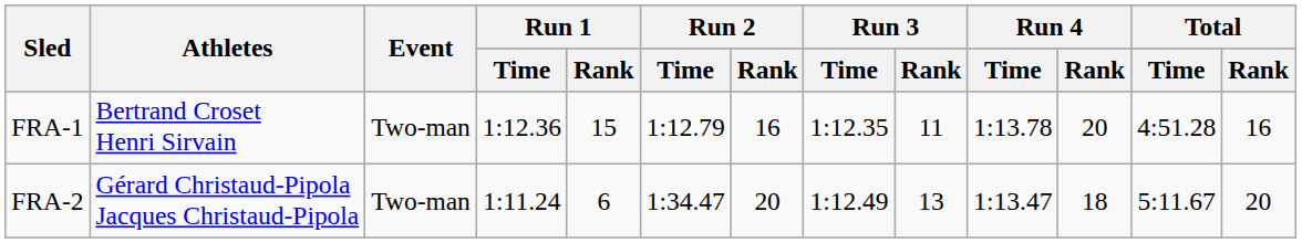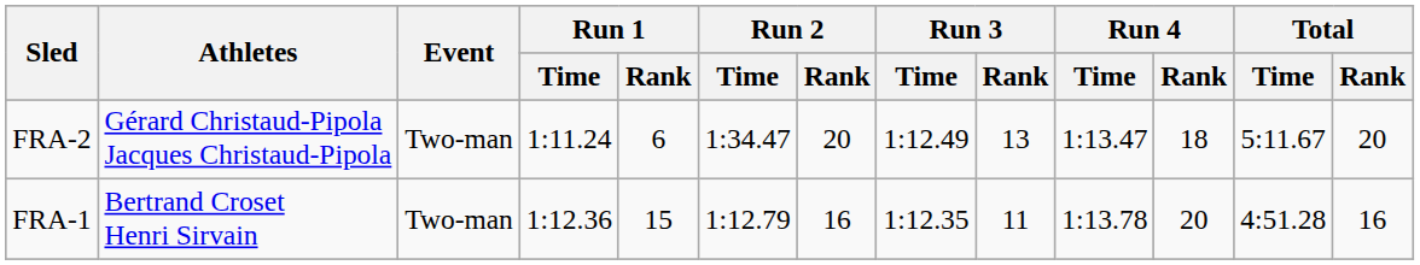 <table class="wikitable" border="1" style="font-size:90%">
 <tr>
 <th rowspan="2">Sled</th>
 <th rowspan="2">Athletes</th>
 <th rowspan="2">Event</th>
 <th colspan="2">Run 1</th>
 <th colspan="2">Run 2</th>
 <th colspan="2">Run 3</th>
 <th colspan="2">Run 4</th>
 <th colspan="2">Total</th>
 </tr>
 <tr>
 <th>Time</th>
 <th>Rank</th>
 <th>Time</th>
 <th>Rank</th>
 <th>Time</th>
 <th>Rank</th>
 <th>Time</th>
 <th>Rank</th>
 <th>Time</th>
 <th>Rank</th>
 </tr>
 <tr>
+<td align="center">FRA-2</td>
+<td><a href='#'>Gérard Christaud-Pipola</a><br><a href='#'>Jacques Christaud-Pipola</a></td>
+<td>Two-man</td>
+<td align="center">1:11.24</td>
+<td align="center">6</td>
+<td align="center">1:34.47</td>
+<td align="center">20</td>
+<td align="center">1:12.49</td>
+<td align="center">13</td>
+<td align="center">1:13.47</td>
+<td align="center">18</td>
+<td align="center">5:11.67</td>
+<td align="center">20</td>
+</tr>
+<tr>
 <td align="center">FRA-1</td>
 <td><a href='#'>Bertrand Croset</a><br><a href='#'>Henri Sirvain</a></td>
 <td>Two-man</td>
 <td align="center">1:12.36</td>
 <td align="center">15</td>
 <td align="center">1:12.79</td>
 <td align="center">16</td>
 <td align="center">1:12.35</td>
 <td align="center">11</td>
 <td align="center">1:13.78</td>
 <td align="center">20</td>
 <td align="center">4:51.28</td>
 <td align="center">16</td>
 </tr>
-<tr>
-<td align="center">FRA-2</td>
-<td><a href='#'>Gérard Christaud-Pipola</a><br><a href='#'>Jacques Christaud-Pipola</a></td>
-<td>Two-man</td>
-<td align="center">1:11.24</td>
-<td align="center">6</td>
-<td align="center">1:34.47</td>
-<td align="center">20</td>
-<td align="center">1:12.49</td>
-<td align="center">13</td>
-<td align="center">1:13.47</td>
-<td align="center">18</td>
-<td align="center">5:11.67</td>
-<td align="center">20</td>
-</tr>
 </table>
